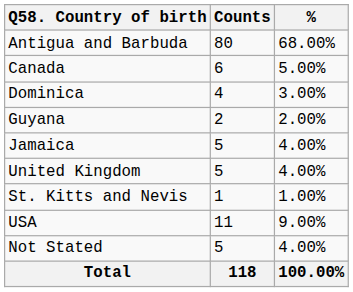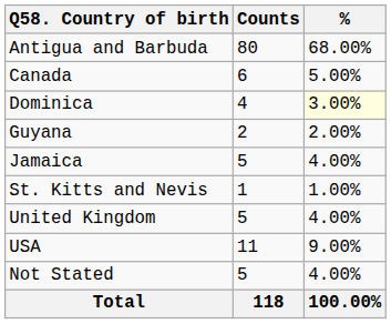 <table class="wikitable sortable">
 <tr>
 <th>Q58. Country of birth</th>
 <th>Counts</th>
 <th>%</th>
 </tr>
 <tr>
 <td>Antigua and Barbuda</td>
 <td>80</td>
 <td>68.00%</td>
 </tr>
 <tr>
 <td>Canada</td>
 <td>6</td>
 <td>5.00%</td>
 </tr>
 <tr>
 <td>Dominica</td>
 <td>4</td>
-<td>3.00%</td>
+<td style="background: lightyellow;">3.00%</td>
 </tr>
 <tr>
 <td>Guyana</td>
 <td>2</td>
 <td>2.00%</td>
 </tr>
 <tr>
 <td>Jamaica</td>
 <td>5</td>
 <td>4.00%</td>
 </tr>
 <tr>
+<td>St. Kitts and Nevis</td>
+<td>1</td>
+<td>1.00%</td>
+</tr>
+<tr>
 <td>United Kingdom</td>
 <td>5</td>
 <td>4.00%</td>
-</tr>
-<tr>
-<td>St. Kitts and Nevis</td>
-<td>1</td>
-<td>1.00%</td>
 </tr>
 <tr>
 <td>USA</td>
 <td>11</td>
 <td>9.00%</td>
 </tr>
 <tr>
 <td>Not Stated</td>
 <td>5</td>
 <td>4.00%</td>
 </tr>
 <tr>
 <th>Total</th>
 <th>118</th>
 <th>100.00%</th>
 </tr>
 </table>
